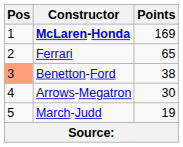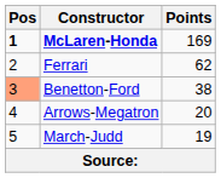 <table class="wikitable" style="font-size: 95%;">
 <tr>
 <th>Pos</th>
 <th>Constructor</th>
 <th>Points</th>
 </tr>
 <tr>
-<td>1</td>
+<td><strong>1</strong></td>
 <td> <strong><a href='#'>McLaren</a>-<a href='#'>Honda</a></strong></td>
 <td align=right>169</td>
 </tr>
 <tr>
 <td>2</td>
 <td> <a href='#'>Ferrari</a></td>
-<td align=right>65</td>
+<td align=right>62</td>
 </tr>
 <tr>
 <td style="background: lightsalmon;">3</td>
 <td> <a href='#'>Benetton</a>-<a href='#'>Ford</a></td>
 <td align=right>38</td>
 </tr>
 <tr>
 <td>4</td>
 <td> <a href='#'>Arrows</a>-<a href='#'>Megatron</a></td>
-<td align=right>30</td>
+<td align=right>20</td>
 </tr>
 <tr>
 <td>5</td>
 <td> <a href='#'>March</a>-<a href='#'>Judd</a></td>
 <td align=right>19</td>
 </tr>
 <tr>
 <th colspan=4>Source: </th>
 </tr>
 </table>
